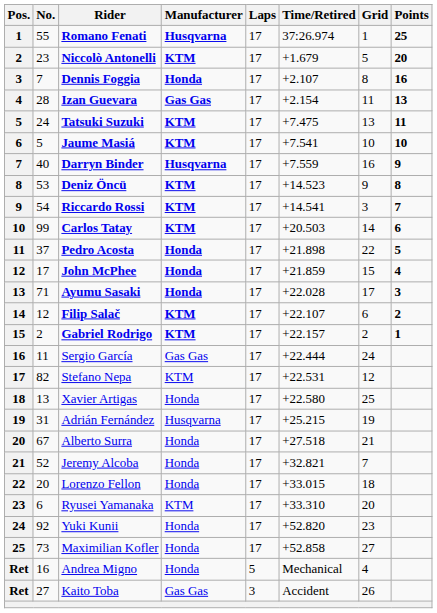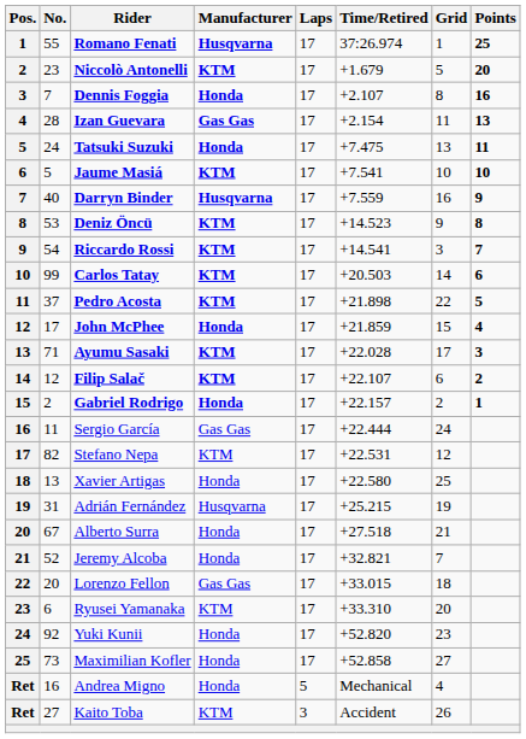 <table class="wikitable" style="font-size: 85%;">
 <tr>
 <th>Pos.</th>
 <th>No.</th>
 <th>Rider</th>
 <th>Manufacturer</th>
 <th>Laps</th>
 <th>Time/Retired</th>
 <th>Grid</th>
 <th>Points</th>
 </tr>
 <tr>
 <th>1</th>
 <td>55</td>
 <td> <strong><a href='#'>Romano Fenati</a></strong></td>
 <td><strong><a href='#'>Husqvarna</a></strong></td>
 <td>17</td>
 <td>37:26.974</td>
 <td>1</td>
 <td><strong>25</strong></td>
 </tr>
 <tr>
 <th>2</th>
 <td>23</td>
 <td> <strong><a href='#'>Niccolò Antonelli</a></strong></td>
 <td><strong><a href='#'>KTM</a></strong></td>
 <td>17</td>
 <td>+1.679</td>
 <td>5</td>
 <td><strong>20</strong></td>
 </tr>
 <tr>
 <th>3</th>
 <td>7</td>
 <td> <strong><a href='#'>Dennis Foggia</a></strong></td>
 <td><strong><a href='#'>Honda</a></strong></td>
 <td>17</td>
 <td>+2.107</td>
 <td>8</td>
 <td><strong>16</strong></td>
 </tr>
 <tr>
 <th>4</th>
 <td>28</td>
 <td> <strong><a href='#'>Izan Guevara</a></strong></td>
 <td><strong><a href='#'>Gas Gas</a></strong></td>
 <td>17</td>
 <td>+2.154</td>
 <td>11</td>
 <td><strong>13</strong></td>
 </tr>
 <tr>
 <th>5</th>
 <td>24</td>
 <td> <strong><a href='#'>Tatsuki Suzuki</a></strong></td>
-<td><strong><a href='#'>KTM</a></strong></td>
+<td><strong><a href='#'>Honda</a></strong></td>
 <td>17</td>
 <td>+7.475</td>
 <td>13</td>
 <td><strong>11</strong></td>
 </tr>
 <tr>
 <th>6</th>
 <td>5</td>
 <td> <strong><a href='#'>Jaume Masiá</a></strong></td>
 <td><strong><a href='#'>KTM</a></strong></td>
 <td>17</td>
 <td>+7.541</td>
 <td>10</td>
 <td><strong>10</strong></td>
 </tr>
 <tr>
 <th>7</th>
 <td>40</td>
 <td> <strong><a href='#'>Darryn Binder</a></strong></td>
 <td><strong><a href='#'>Husqvarna</a></strong></td>
 <td>17</td>
 <td>+7.559</td>
 <td>16</td>
 <td><strong>9</strong></td>
 </tr>
 <tr>
 <th>8</th>
 <td>53</td>
 <td> <strong><a href='#'>Deniz Öncü</a></strong></td>
 <td><strong><a href='#'>KTM</a></strong></td>
 <td>17</td>
 <td>+14.523</td>
 <td>9</td>
 <td><strong>8</strong></td>
 </tr>
 <tr>
 <th>9</th>
 <td>54</td>
 <td> <strong><a href='#'>Riccardo Rossi</a></strong></td>
 <td><strong><a href='#'>KTM</a></strong></td>
 <td>17</td>
 <td>+14.541</td>
 <td>3</td>
 <td><strong>7</strong></td>
 </tr>
 <tr>
 <th>10</th>
 <td>99</td>
 <td> <strong><a href='#'>Carlos Tatay</a></strong></td>
 <td><strong><a href='#'>KTM</a></strong></td>
 <td>17</td>
 <td>+20.503</td>
 <td>14</td>
 <td><strong>6</strong></td>
 </tr>
 <tr>
 <th>11</th>
 <td>37</td>
 <td> <strong><a href='#'>Pedro Acosta</a></strong></td>
-<td><strong><a href='#'>Honda</a></strong></td>
+<td><strong><a href='#'>KTM</a></strong></td>
 <td>17</td>
 <td>+21.898</td>
 <td>22</td>
 <td><strong>5</strong></td>
 </tr>
 <tr>
 <th>12</th>
 <td>17</td>
 <td> <strong><a href='#'>John McPhee</a></strong></td>
 <td><strong><a href='#'>Honda</a></strong></td>
 <td>17</td>
 <td>+21.859</td>
 <td>15</td>
 <td><strong>4</strong></td>
 </tr>
 <tr>
 <th>13</th>
 <td>71</td>
 <td> <strong><a href='#'>Ayumu Sasaki</a></strong></td>
-<td><strong><a href='#'>Honda</a></strong></td>
+<td><strong><a href='#'>KTM</a></strong></td>
 <td>17</td>
 <td>+22.028</td>
 <td>17</td>
 <td><strong>3</strong></td>
 </tr>
 <tr>
 <th>14</th>
 <td>12</td>
 <td> <strong><a href='#'>Filip Salač</a></strong></td>
 <td><strong><a href='#'>KTM</a></strong></td>
 <td>17</td>
 <td>+22.107</td>
 <td>6</td>
 <td><strong>2</strong></td>
 </tr>
 <tr>
 <th>15</th>
 <td>2</td>
 <td> <strong><a href='#'>Gabriel Rodrigo</a></strong></td>
-<td><strong><a href='#'>KTM</a></strong></td>
+<td><strong><a href='#'>Honda</a></strong></td>
 <td>17</td>
 <td>+22.157</td>
 <td>2</td>
 <td><strong>1</strong></td>
 </tr>
 <tr>
 <th>16</th>
 <td>11</td>
 <td> <a href='#'>Sergio García</a></td>
 <td><a href='#'>Gas Gas</a></td>
 <td>17</td>
 <td>+22.444</td>
 <td>24</td>
 <td></td>
 </tr>
 <tr>
 <th>17</th>
 <td>82</td>
 <td> <a href='#'>Stefano Nepa</a></td>
 <td><a href='#'>KTM</a></td>
 <td>17</td>
 <td>+22.531</td>
 <td>12</td>
 <td></td>
 </tr>
 <tr>
 <th>18</th>
 <td>13</td>
 <td> <a href='#'>Xavier Artigas</a></td>
 <td><a href='#'>Honda</a></td>
 <td>17</td>
 <td>+22.580</td>
 <td>25</td>
 <td></td>
 </tr>
 <tr>
 <th>19</th>
 <td>31</td>
 <td> <a href='#'>Adrián Fernández</a></td>
 <td><a href='#'>Husqvarna</a></td>
 <td>17</td>
 <td>+25.215</td>
 <td>19</td>
 <td></td>
 </tr>
 <tr>
 <th>20</th>
 <td>67</td>
 <td> <a href='#'>Alberto Surra</a></td>
 <td><a href='#'>Honda</a></td>
 <td>17</td>
 <td>+27.518</td>
 <td>21</td>
 <td></td>
 </tr>
 <tr>
 <th>21</th>
 <td>52</td>
 <td> <a href='#'>Jeremy Alcoba</a></td>
 <td><a href='#'>Honda</a></td>
 <td>17</td>
 <td>+32.821</td>
 <td>7</td>
 <td></td>
 </tr>
 <tr>
 <th>22</th>
 <td>20</td>
 <td> <a href='#'>Lorenzo Fellon</a></td>
-<td><a href='#'>Honda</a></td>
+<td><a href='#'>Gas Gas</a></td>
 <td>17</td>
 <td>+33.015</td>
 <td>18</td>
 <td></td>
 </tr>
 <tr>
 <th>23</th>
 <td>6</td>
 <td> <a href='#'>Ryusei Yamanaka</a></td>
 <td><a href='#'>KTM</a></td>
 <td>17</td>
 <td>+33.310</td>
 <td>20</td>
 <td></td>
 </tr>
 <tr>
 <th>24</th>
 <td>92</td>
 <td> <a href='#'>Yuki Kunii</a></td>
 <td><a href='#'>Honda</a></td>
 <td>17</td>
 <td>+52.820</td>
 <td>23</td>
 <td></td>
 </tr>
 <tr>
 <th>25</th>
 <td>73</td>
 <td> <a href='#'>Maximilian Kofler</a></td>
 <td><a href='#'>Honda</a></td>
 <td>17</td>
 <td>+52.858</td>
 <td>27</td>
 <td></td>
 </tr>
 <tr>
 <th>Ret</th>
 <td>16</td>
 <td> <a href='#'>Andrea Migno</a></td>
 <td><a href='#'>Honda</a></td>
 <td>5</td>
 <td>Mechanical</td>
 <td>4</td>
 <td></td>
 </tr>
 <tr>
 <th>Ret</th>
 <td>27</td>
 <td> <a href='#'>Kaito Toba</a></td>
-<td><a href='#'>Gas Gas</a></td>
+<td><a href='#'>KTM</a></td>
 <td>3</td>
 <td>Accident</td>
 <td>26</td>
 <td></td>
 </tr>
 <tr>
 <th colspan=8></th>
 </tr>
 </table>
